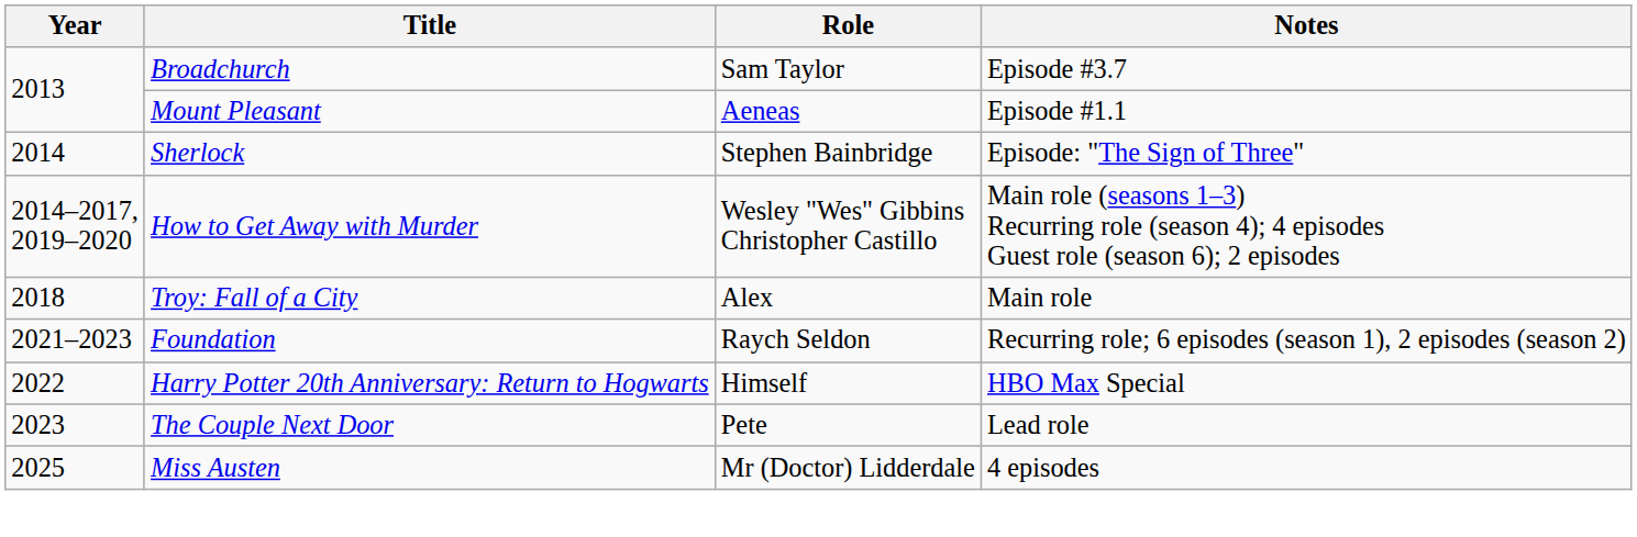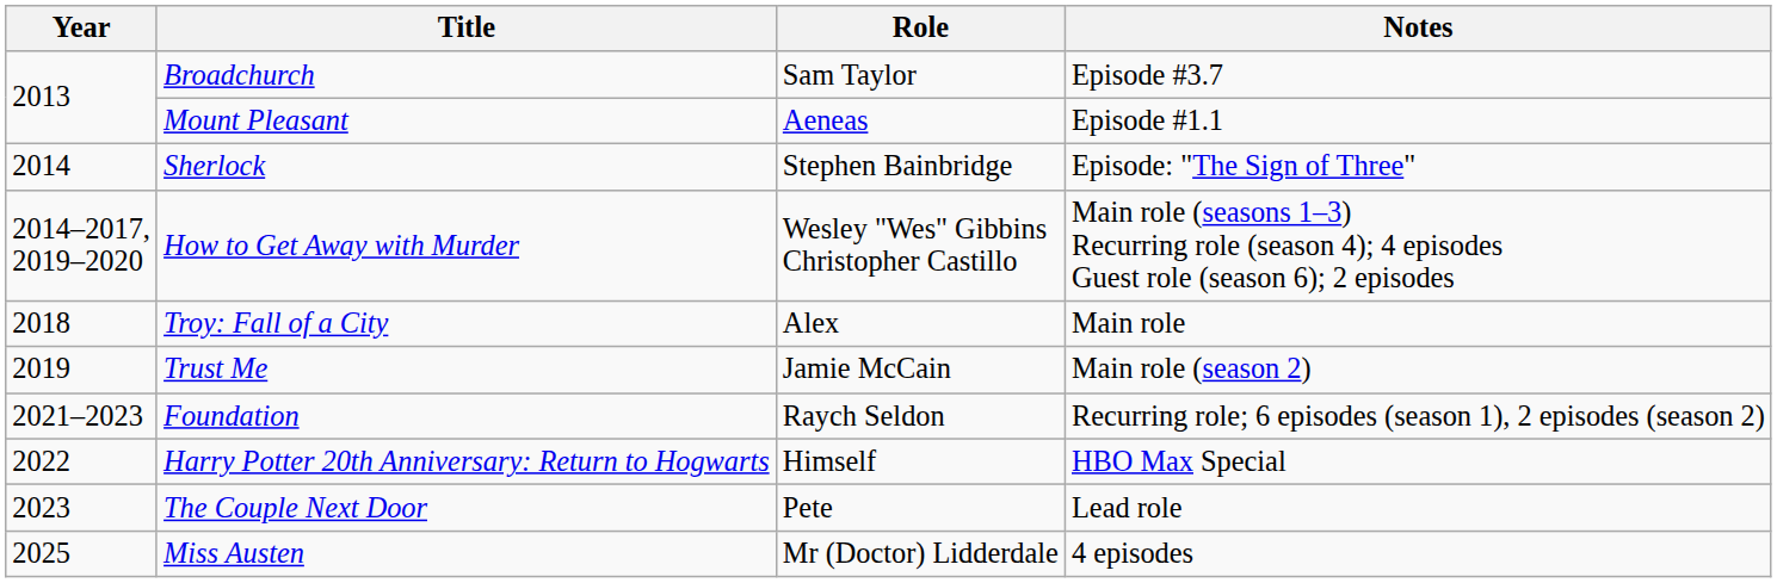 <table class="wikitable">
 <tr>
 <th>Year</th>
 <th>Title</th>
 <th>Role</th>
 <th>Notes</th>
 </tr>
 <tr>
 <td rowspan="2">2013</td>
 <td><em><a href='#'>Broadchurch</a></em></td>
 <td>Sam Taylor</td>
 <td>Episode #3.7</td>
 </tr>
 <tr>
 <td><em><a href='#'>Mount Pleasant</a></em></td>
 <td><a href='#'>Aeneas</a></td>
 <td>Episode #1.1</td>
 </tr>
 <tr>
 <td>2014</td>
 <td><em><a href='#'>Sherlock</a></em></td>
 <td>Stephen Bainbridge</td>
 <td>Episode: "<a href='#'>The Sign of Three</a>"</td>
 </tr>
 <tr>
 <td>2014–2017,<br>2019–2020</td>
 <td><em><a href='#'>How to Get Away with Murder</a></em></td>
 <td>Wesley "Wes" Gibbins<br>Christopher Castillo</td>
 <td>Main role (<a href='#'>seasons 1–3</a>)<br>Recurring role (season 4); 4 episodes<br>Guest role (season 6); 2 episodes</td>
 </tr>
 <tr>
 <td>2018</td>
 <td><em><a href='#'>Troy: Fall of a City</a></em></td>
 <td>Alex</td>
 <td>Main role</td>
 </tr>
 <tr>
+<td>2019</td>
+<td><em><a href='#'>Trust Me</a></em></td>
+<td>Jamie McCain</td>
+<td>Main role (<a href='#'>season 2</a>)</td>
+</tr>
+<tr>
 <td>2021–2023</td>
 <td><em><a href='#'>Foundation</a></em></td>
 <td>Raych Seldon</td>
 <td>Recurring role; 6 episodes (season 1), 2 episodes (season 2)</td>
 </tr>
 <tr>
 <td>2022</td>
 <td><em><a href='#'>Harry Potter 20th Anniversary: Return to Hogwarts</a></em></td>
 <td>Himself</td>
 <td><a href='#'>HBO Max</a> Special</td>
 </tr>
 <tr>
 <td>2023</td>
 <td><em><a href='#'>The Couple Next Door</a></em></td>
 <td>Pete</td>
 <td>Lead role</td>
 </tr>
 <tr>
 <td>2025</td>
 <td><em><a href='#'>Miss Austen</a></em></td>
 <td>Mr (Doctor) Lidderdale</td>
 <td>4 episodes</td>
 </tr>
 </table>
